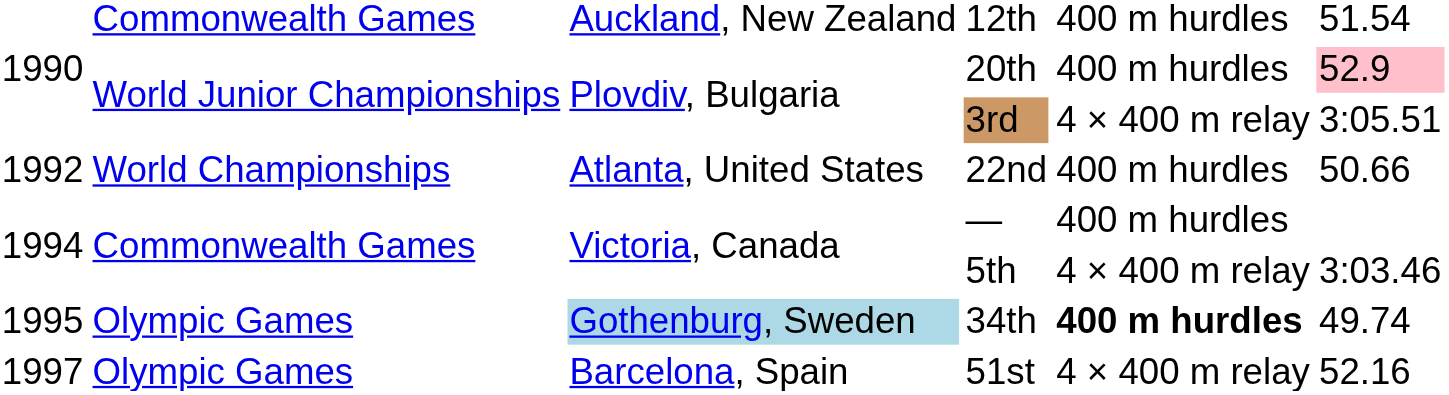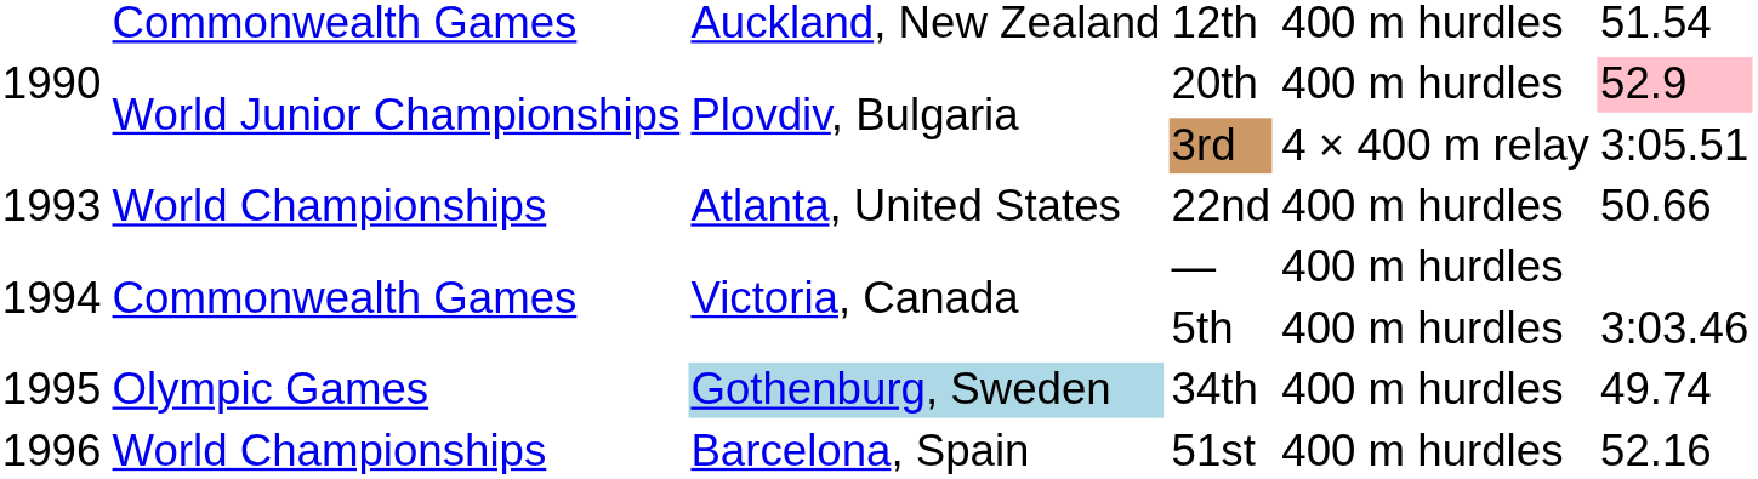 <table>
 <tr>
 <td rowspan=3>1990</td>
 <td><a href='#'>Commonwealth Games</a></td>
 <td><a href='#'>Auckland</a>, New Zealand</td>
 <td>12th</td>
 <td>400 m hurdles</td>
 <td>51.54</td>
 </tr>
 <tr>
 <td rowspan=2><a href='#'>World Junior Championships</a></td>
 <td rowspan=2><a href='#'>Plovdiv</a>, Bulgaria</td>
 <td>20th</td>
 <td>400 m hurdles</td>
 <td style="background: pink;">52.9</td>
 </tr>
 <tr>
 <td bgcolor=cc9966>3rd</td>
 <td>4 × 400 m relay</td>
 <td>3:05.51</td>
 </tr>
 <tr>
-<td>1992</td>
+<td>1993</td>
 <td><a href='#'>World Championships</a></td>
 <td><a href='#'>Atlanta</a>, United States</td>
 <td>22nd</td>
 <td>400 m hurdles</td>
 <td>50.66</td>
 </tr>
 <tr>
 <td rowspan=2>1994</td>
 <td rowspan=2><a href='#'>Commonwealth Games</a></td>
 <td rowspan=2><a href='#'>Victoria</a>, Canada</td>
 <td>—</td>
 <td>400 m hurdles</td>
 <td></td>
 </tr>
 <tr>
 <td>5th</td>
-<td>4 × 400 m relay</td>
+<td>400 m hurdles</td>
 <td>3:03.46</td>
 </tr>
 <tr>
 <td>1995</td>
 <td><a href='#'>Olympic Games</a></td>
 <td style="background: lightblue;"><a href='#'>Gothenburg</a>, Sweden</td>
 <td>34th</td>
-<td><strong>400 m hurdles</strong></td>
+<td>400 m hurdles</td>
 <td>49.74</td>
 </tr>
 <tr>
-<td>1997</td>
-<td><a href='#'>Olympic Games</a></td>
+<td>1996</td>
+<td><a href='#'>World Championships</a></td>
 <td><a href='#'>Barcelona</a>, Spain</td>
 <td>51st</td>
-<td>4 × 400 m relay</td>
+<td>400 m hurdles</td>
 <td>52.16</td>
 </tr>
 </table>
